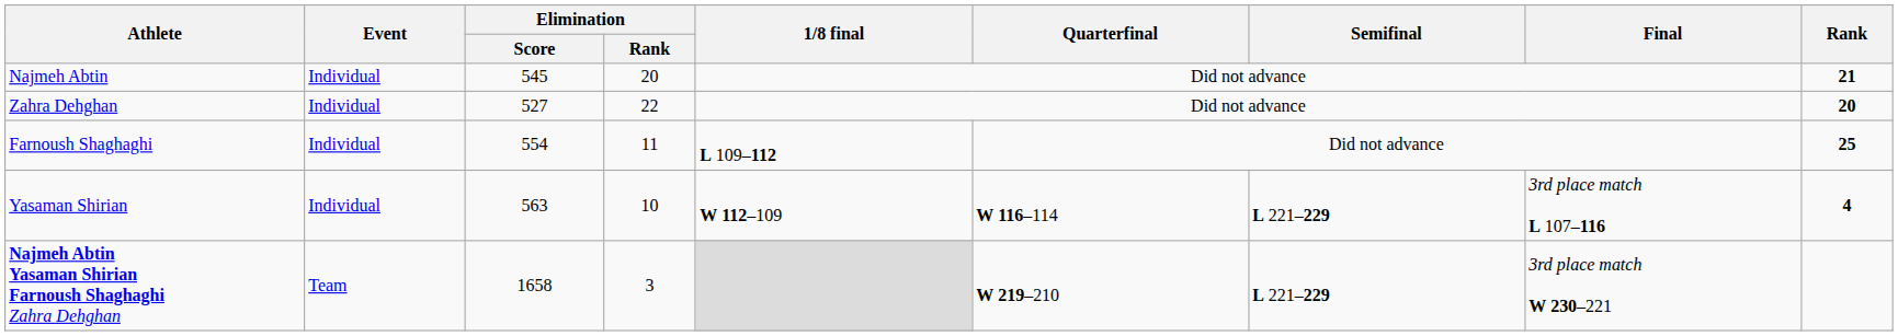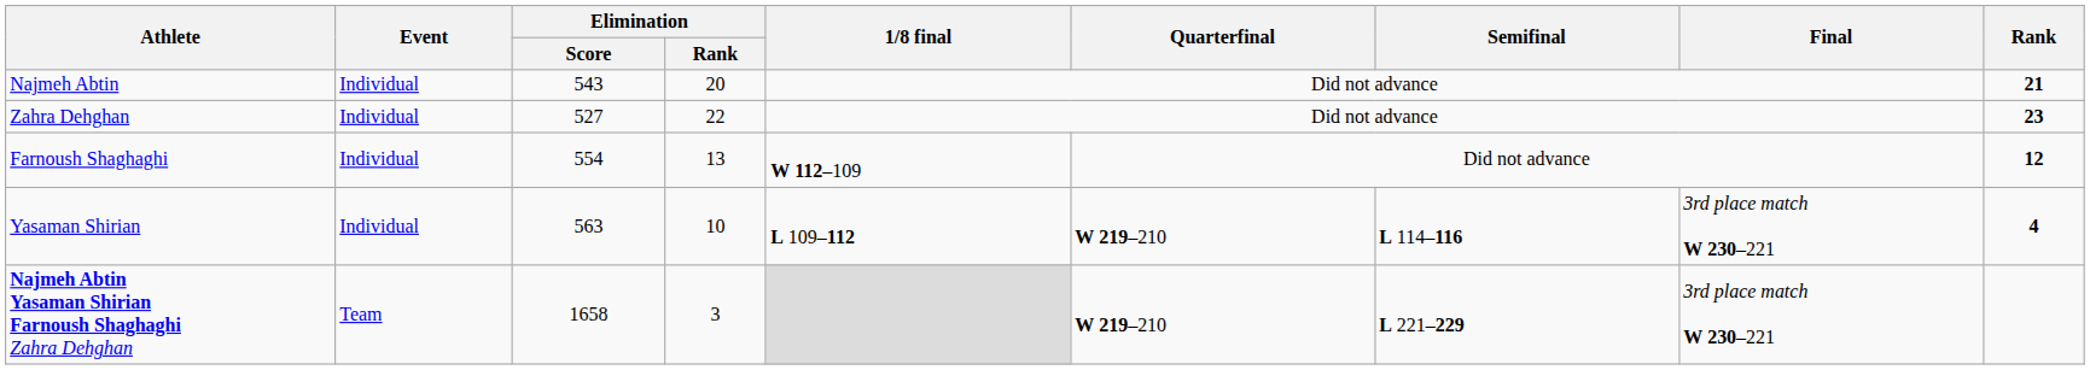 <table class="wikitable" width="98%" style="text-align:left; font-size:90%">
 <tr>
 <th rowspan="2" width="13%">Athlete</th>
 <th rowspan="2" width="7%">Event</th>
 <th colspan="2">Elimination</th>
 <th rowspan="2" width="12%">1/8 final</th>
 <th rowspan="2" width="12%">Quarterfinal</th>
 <th rowspan="2" width="12%">Semifinal</th>
 <th rowspan="2" width="12%">Final</th>
 <th rowspan="2" width="4%">Rank</th>
 </tr>
 <tr>
 <th width="6%">Score</th>
 <th width="4%">Rank</th>
 </tr>
 <tr>
 <td><a href='#'>Najmeh Abtin</a></td>
 <td><a href='#'>Individual</a></td>
-<td align="center">545</td>
+<td align="center">543</td>
 <td align="center">20</td>
 <td colspan=4  align=center>Did not advance</td>
 <td align="center"><strong>21</strong></td>
 </tr>
 <tr>
 <td><a href='#'>Zahra Dehghan</a></td>
 <td><a href='#'>Individual</a></td>
 <td align="center">527</td>
 <td align="center">22</td>
 <td colspan=4  align=center>Did not advance</td>
-<td align="center"><strong>20</strong></td>
+<td align="center"><strong>23</strong></td>
 </tr>
 <tr>
 <td><a href='#'>Farnoush Shaghaghi</a></td>
 <td><a href='#'>Individual</a></td>
 <td align="center">554</td>
-<td align="center">11</td>
-<td><br><strong>L</strong> 109–<strong>112</strong></td>
+<td align="center">13</td>
+<td><br><strong>W</strong> <strong>112</strong>–109</td>
 <td colspan=3  align=center>Did not advance</td>
-<td align="center"><strong>25</strong></td>
+<td align="center"><strong>12</strong></td>
 </tr>
 <tr>
 <td><a href='#'>Yasaman Shirian</a></td>
 <td><a href='#'>Individual</a></td>
 <td align="center">563</td>
 <td align="center">10 <strong></strong></td>
-<td><br><strong>W</strong> <strong>112</strong>–109</td>
-<td><br><strong>W</strong> <strong>116</strong>–114</td>
-<td><br><strong>L</strong> 221–<strong>229</strong></td>
-<td><em>3rd place match</em><br><br><strong>L</strong> 107–<strong>116</strong></td>
+<td><br><strong>L</strong> 109–<strong>112</strong></td>
+<td><br><strong>W</strong> <strong>219</strong>–210</td>
+<td><br><strong>L</strong> 114–<strong>116</strong></td>
+<td><em>3rd place match</em><br><br><strong>W</strong> <strong>230</strong>–221</td>
 <td align="center"><strong>4</strong></td>
 </tr>
 <tr>
 <td><strong><a href='#'>Najmeh Abtin</a><br><a href='#'>Yasaman Shirian</a><br><a href='#'>Farnoush Shaghaghi</a></strong><br><em><a href='#'>Zahra Dehghan</a></em></td>
 <td><a href='#'>Team</a></td>
 <td align="center">1658</td>
 <td align="center">3 <strong></strong></td>
 <td bgcolor=#DCDCDC></td>
 <td><br><strong>W</strong> <strong>219</strong>–210</td>
 <td><br><strong>L</strong> 221–<strong>229</strong></td>
 <td><em>3rd place match</em><br><br><strong>W</strong> <strong>230</strong>–221</td>
 <td align="center"></td>
 </tr>
 </table>
